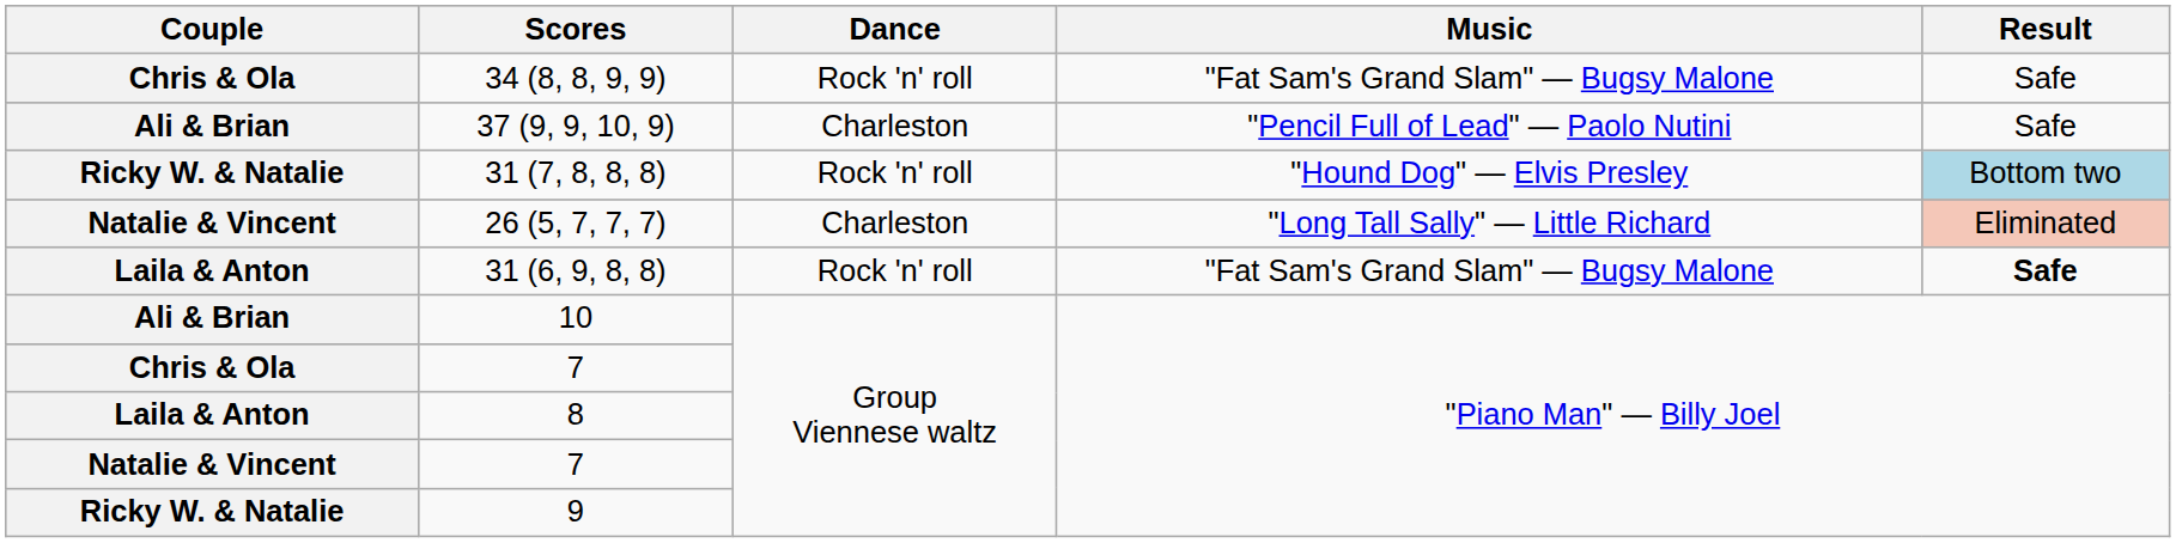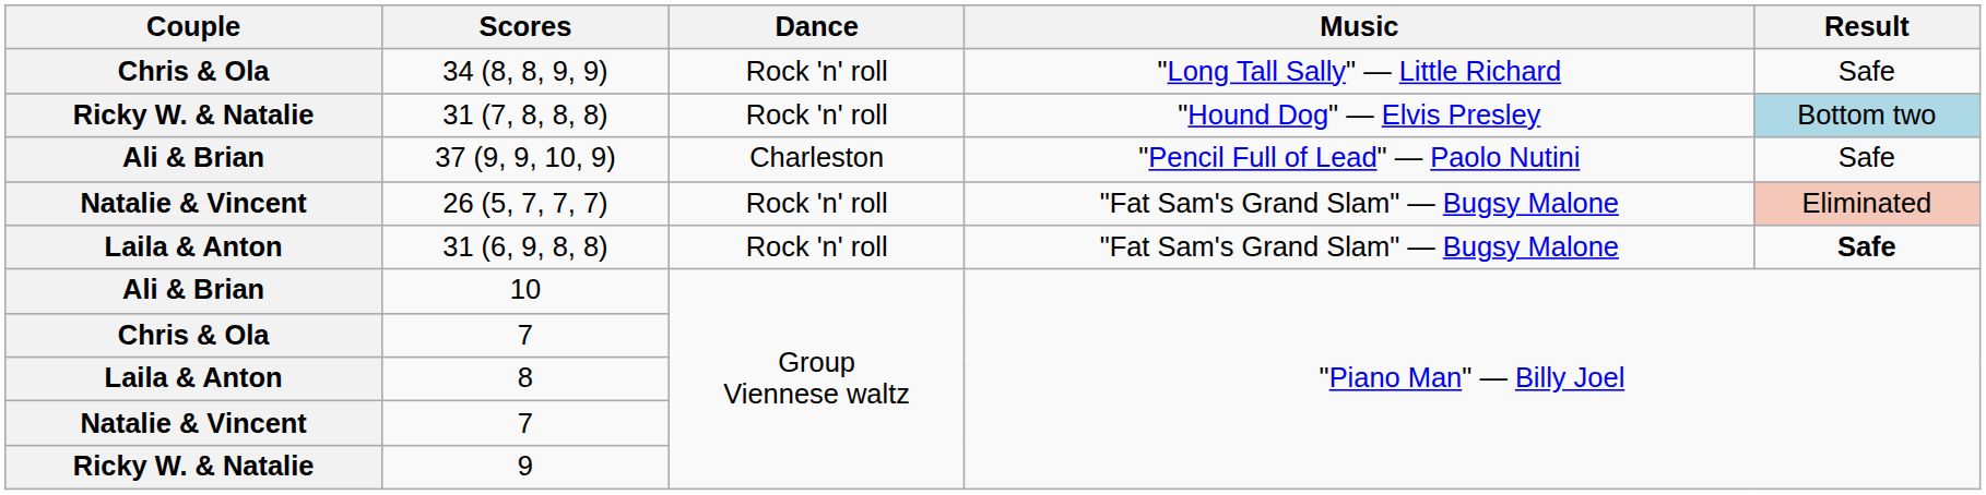 <table class="wikitable sortable" style="text-align:center; width:90%">
 <tr>
 <th scope="col">Couple</th>
 <th scope="col">Scores</th>
 <th scope="col" class="unsortable">Dance</th>
 <th scope="col" class="unsortable">Music</th>
 <th scope="col" class="unsortable">Result</th>
 </tr>
 <tr>
 <th scope="row">Chris & Ola</th>
 <td>34 (8, 8, 9, 9)</td>
 <td>Rock 'n' roll</td>
-<td>"Fat Sam's Grand Slam" — <a href='#'>Bugsy Malone</a></td>
-<td>Safe</td>
-</tr>
-<tr>
-<th scope="row">Ali & Brian</th>
-<td>37 (9, 9, 10, 9)</td>
-<td>Charleston</td>
-<td>"<a href='#'>Pencil Full of Lead</a>" — <a href='#'>Paolo Nutini</a></td>
+<td>"<a href='#'>Long Tall Sally</a>" — <a href='#'>Little Richard</a></td>
 <td>Safe</td>
 </tr>
 <tr>
 <th scope="row">Ricky W. & Natalie</th>
 <td>31 (7, 8, 8, 8)</td>
 <td>Rock 'n' roll</td>
 <td>"<a href='#'>Hound Dog</a>" — <a href='#'>Elvis Presley</a></td>
 <td bgcolor="lightblue">Bottom two</td>
 </tr>
 <tr>
+<th scope="row">Ali & Brian</th>
+<td>37 (9, 9, 10, 9)</td>
+<td>Charleston</td>
+<td>"<a href='#'>Pencil Full of Lead</a>" — <a href='#'>Paolo Nutini</a></td>
+<td>Safe</td>
+</tr>
+<tr>
 <th scope="row">Natalie & Vincent</th>
 <td>26 (5, 7, 7, 7)</td>
-<td>Charleston</td>
-<td>"<a href='#'>Long Tall Sally</a>" — <a href='#'>Little Richard</a></td>
+<td>Rock 'n' roll</td>
+<td>"Fat Sam's Grand Slam" — <a href='#'>Bugsy Malone</a></td>
 <td bgcolor="f4c7b8">Eliminated</td>
 </tr>
 <tr>
 <th scope="row">Laila & Anton</th>
 <td>31 (6, 9, 8, 8)</td>
 <td>Rock 'n' roll</td>
 <td>"Fat Sam's Grand Slam" — <a href='#'>Bugsy Malone</a></td>
 <td><strong>Safe</strong></td>
 </tr>
 <tr>
 <th scope="row">Ali & Brian</th>
 <td>10</td>
 <td rowspan="5">Group<br>Viennese waltz</td>
 <td colspan="2" rowspan="5">"<a href='#'>Piano Man</a>" — <a href='#'>Billy Joel</a></td>
 </tr>
 <tr>
 <th scope="row">Chris & Ola</th>
 <td>7</td>
 </tr>
 <tr>
 <th scope="row">Laila & Anton</th>
 <td>8</td>
 </tr>
 <tr>
 <th scope="row">Natalie & Vincent</th>
 <td>7</td>
 </tr>
 <tr>
 <th scope="row">Ricky W. & Natalie</th>
 <td>9</td>
 </tr>
 </table>
